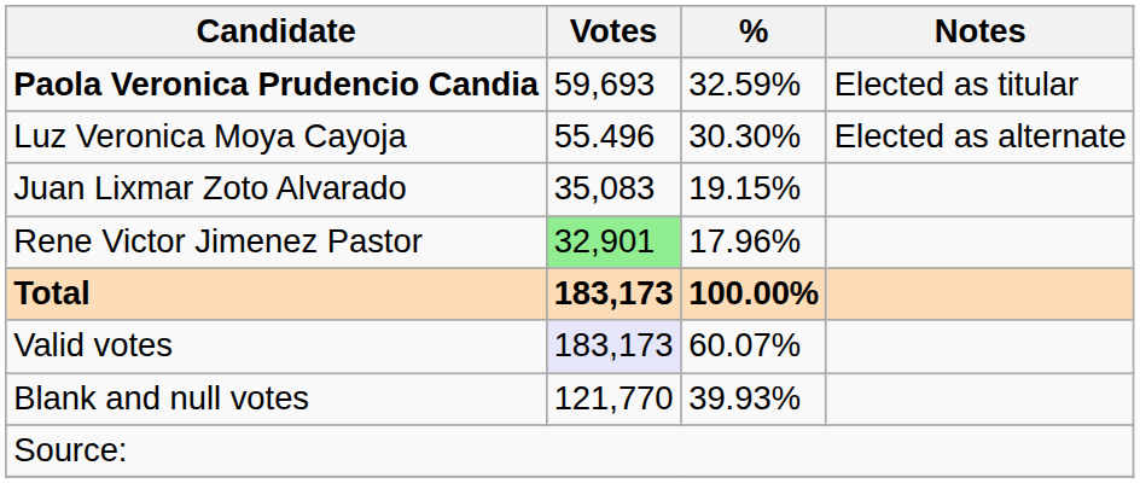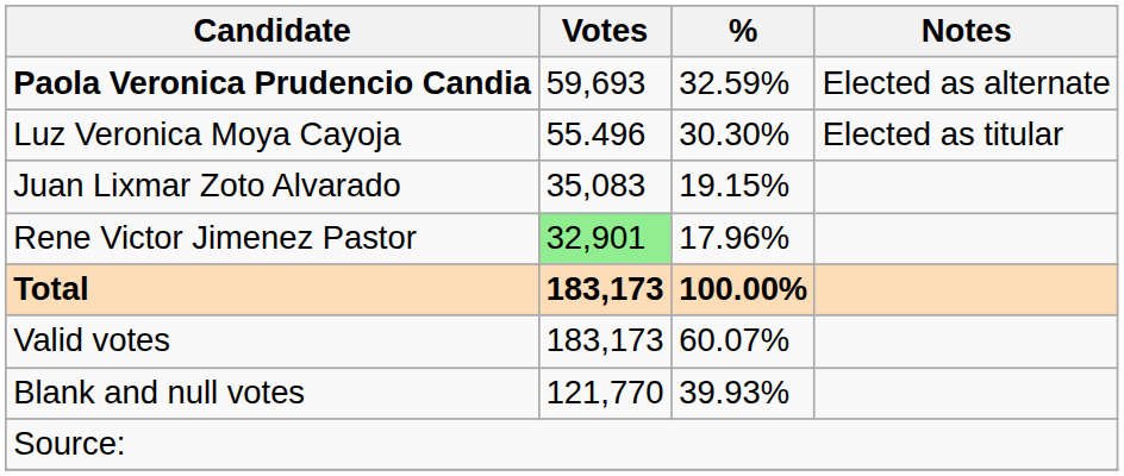 <table class=wikitable>
 <tr>
 <th>Candidate</th>
 <th>Votes</th>
 <th>%</th>
 <th>Notes</th>
 </tr>
 <tr>
 <td><strong>Paola Veronica Prudencio Candia</strong></td>
 <td>59,693</td>
 <td>32.59%</td>
-<td>Elected as titular</td>
+<td>Elected as alternate</td>
 </tr>
 <tr>
 <td>Luz Veronica Moya Cayoja</td>
 <td>55.496</td>
 <td>30.30%</td>
-<td>Elected as alternate</td>
+<td>Elected as titular</td>
 </tr>
 <tr>
 <td>Juan Lixmar Zoto Alvarado</td>
 <td>35,083</td>
 <td>19.15%</td>
 <td></td>
 </tr>
 <tr>
 <td>Rene Victor Jimenez Pastor</td>
 <td style="background: lightgreen;">32,901</td>
 <td>17.96%</td>
 <td></td>
 </tr>
 <tr>
 <td style="background:#FDDCB8"><strong>Total</strong></td>
 <td style="background:#FDDCB8"><strong>183,173</strong></td>
 <td style="background:#FDDCB8"><strong>100.00%</strong></td>
 <td style="background:#FDDCB8"></td>
 </tr>
 <tr>
 <td>Valid votes</td>
-<td style="background: lavender;">183,173</td>
+<td>183,173</td>
 <td>60.07%</td>
 <td></td>
 </tr>
 <tr>
 <td>Blank and null votes</td>
 <td>121,770</td>
 <td>39.93%</td>
 <td></td>
 </tr>
 <tr>
 <td colspan="4">Source: </td>
 </tr>
 <tr>
 </tr>
 </table>
